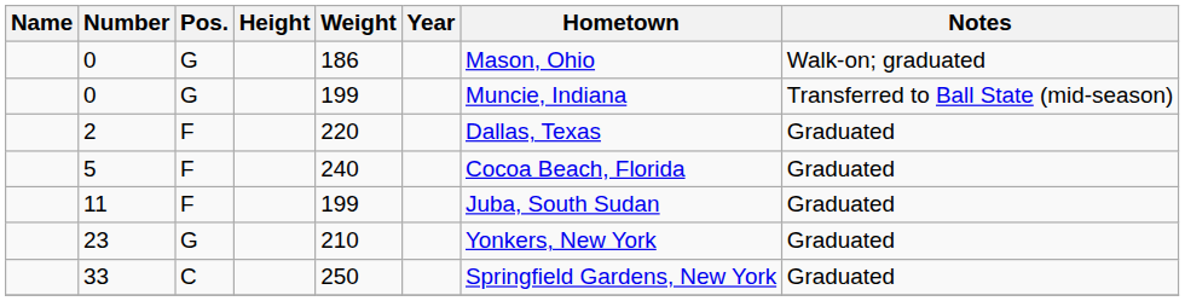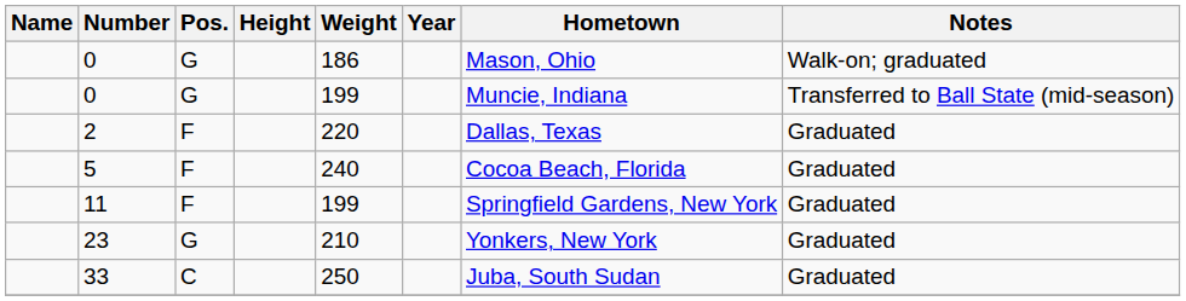 <table class="wikitable sortable" border="1">
 <tr>
 <th>Name</th>
 <th>Number</th>
 <th>Pos.</th>
 <th>Height</th>
 <th>Weight</th>
 <th>Year</th>
 <th>Hometown</th>
 <th class="unsortable">Notes</th>
 </tr>
 <tr>
 <td></td>
 <td>0</td>
 <td>G</td>
 <td></td>
 <td>186</td>
 <td></td>
 <td><a href='#'>Mason, Ohio</a></td>
 <td>Walk-on; graduated</td>
 </tr>
 <tr>
 <td></td>
 <td>0</td>
 <td>G</td>
 <td></td>
 <td>199</td>
 <td></td>
 <td><a href='#'>Muncie, Indiana</a></td>
 <td>Transferred to <a href='#'>Ball State</a> (mid-season)</td>
 </tr>
 <tr>
 <td></td>
 <td>2</td>
 <td>F</td>
 <td></td>
 <td>220</td>
 <td></td>
 <td><a href='#'>Dallas, Texas</a></td>
 <td>Graduated</td>
 </tr>
 <tr>
 <td></td>
 <td>5</td>
 <td>F</td>
 <td></td>
 <td>240</td>
 <td></td>
 <td><a href='#'>Cocoa Beach, Florida</a></td>
 <td>Graduated</td>
 </tr>
 <tr>
 <td></td>
 <td>11</td>
 <td>F</td>
 <td></td>
 <td>199</td>
 <td></td>
-<td><a href='#'>Juba, South Sudan</a></td>
+<td><a href='#'>Springfield Gardens, New York</a></td>
 <td>Graduated</td>
 </tr>
 <tr>
 <td></td>
 <td>23</td>
 <td>G</td>
 <td></td>
 <td>210</td>
 <td></td>
 <td><a href='#'>Yonkers, New York</a></td>
 <td>Graduated</td>
 </tr>
 <tr>
 <td></td>
 <td>33</td>
 <td>C</td>
 <td></td>
 <td>250</td>
 <td></td>
-<td><a href='#'>Springfield Gardens, New York</a></td>
+<td><a href='#'>Juba, South Sudan</a></td>
 <td>Graduated</td>
 </tr>
 <tr>
 </tr>
 </table>
